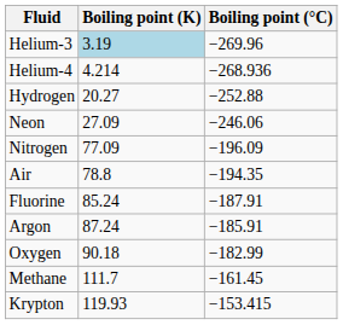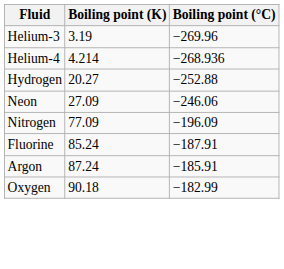 <table class="wikitable">
 <tr>
 <th>Fluid</th>
 <th>Boiling point (K)</th>
 <th>Boiling point (°C)</th>
 </tr>
 <tr>
 <td>Helium-3</td>
-<td style="background: lightblue;">3.19</td>
+<td>3.19</td>
 <td>−269.96</td>
 </tr>
 <tr>
 <td>Helium-4</td>
 <td>4.214</td>
 <td>−268.936</td>
 </tr>
 <tr>
 <td>Hydrogen</td>
 <td>20.27</td>
 <td>−252.88</td>
 </tr>
 <tr>
 <td>Neon</td>
 <td>27.09</td>
 <td>−246.06</td>
 </tr>
 <tr>
 <td>Nitrogen</td>
 <td>77.09</td>
 <td>−196.09</td>
 </tr>
 <tr>
-<td>Air</td>
-<td>78.8</td>
-<td>−194.35</td>
-</tr>
-<tr>
 <td>Fluorine</td>
 <td>85.24</td>
 <td>−187.91</td>
 </tr>
 <tr>
 <td>Argon</td>
 <td>87.24</td>
 <td>−185.91</td>
 </tr>
 <tr>
 <td>Oxygen</td>
 <td>90.18</td>
 <td>−182.99</td>
 </tr>
-<tr>
-<td>Methane</td>
-<td>111.7</td>
-<td>−161.45</td>
-</tr>
-<tr>
-<td>Krypton</td>
-<td>119.93</td>
-<td>−153.415</td>
-</tr>
 </table>
